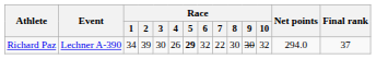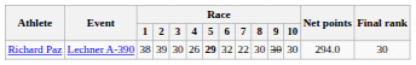 <table class="wikitable" style="font-size:90%">
 <tr>
 <th rowspan="2">Athlete</th>
 <th rowspan="2">Event</th>
 <th colspan=10>Race</th>
 <th rowspan=2>Net points</th>
 <th rowspan=2>Final rank</th>
 </tr>
 <tr style="font-size:95%">
 <th>1</th>
 <th>2</th>
 <th>3</th>
 <th>4</th>
 <th>5</th>
 <th>6</th>
 <th>7</th>
 <th>8</th>
 <th>9</th>
 <th>10</th>
 </tr>
 <tr align=center>
 <td align=left><a href='#'>Richard Paz</a></td>
 <td align=left><a href='#'>Lechner A-390</a></td>
-<td>34</td>
+<td>38</td>
 <td>39</td>
 <td>30</td>
 <td>26</td>
 <td><strong>29</strong></td>
 <td>32</td>
 <td>22</td>
 <td>30</td>
 <td><s>30</s></td>
-<td>32</td>
+<td>30</td>
 <td>294.0</td>
-<td>37</td>
+<td>30</td>
 </tr>
 </table>
